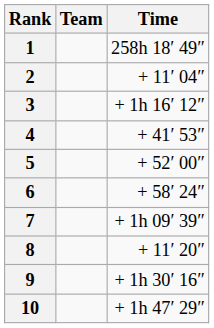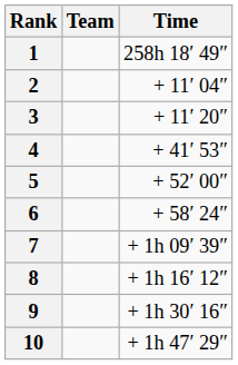 <table class="wikitable">
 <tr>
 <th scope="col">Rank</th>
 <th scope="col">Team</th>
 <th scope="col">Time</th>
 </tr>
 <tr>
 <th scope="row">1</th>
 <td>  </td>
 <td align=right>258h 18′ 49″</td>
 </tr>
 <tr>
 <th scope="row">2</th>
 <td> </td>
 <td style="text-align:right;">+ 11′ 04″</td>
 </tr>
 <tr>
 <th scope="row">3</th>
 <td> </td>
-<td style="text-align:right;">+ 1h 16′ 12″</td>
+<td style="text-align:right;">+ 11′ 20″</td>
 </tr>
 <tr>
 <th scope="row">4</th>
 <td> </td>
 <td style="text-align:right;">+ 41′ 53″</td>
 </tr>
 <tr>
 <th scope="row">5</th>
 <td> </td>
 <td style="text-align:right;">+ 52′ 00″</td>
 </tr>
 <tr>
 <th scope="row">6</th>
 <td> </td>
 <td style="text-align:right;">+ 58′ 24″</td>
 </tr>
 <tr>
 <th scope="row">7</th>
 <td> </td>
 <td style="text-align:right;">+ 1h 09′ 39″</td>
 </tr>
 <tr>
 <th scope="row">8</th>
 <td> </td>
-<td style="text-align:right;">+ 11′ 20″</td>
+<td style="text-align:right;">+ 1h 16′ 12″</td>
 </tr>
 <tr>
 <th scope="row">9</th>
 <td> </td>
 <td style="text-align:right;">+ 1h 30′ 16″</td>
 </tr>
 <tr>
 <th scope="row">10</th>
 <td> </td>
 <td style="text-align:right;">+ 1h 47′ 29″</td>
 </tr>
 </table>
